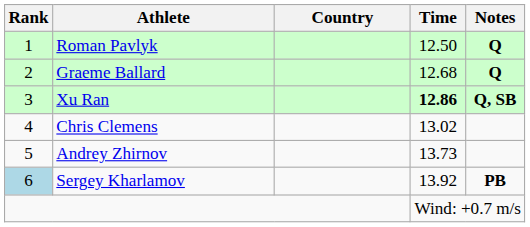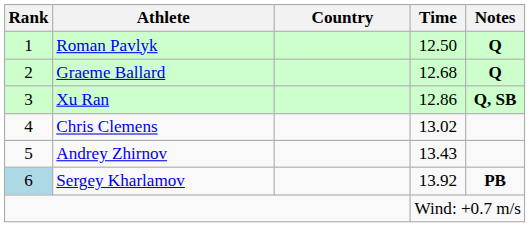 <table class="wikitable sortable" style="text-align:center">
 <tr>
 <th>Rank</th>
 <th style="width:200px">Athlete</th>
 <th style="width:120px">Country</th>
 <th>Time</th>
 <th>Notes</th>
 </tr>
 <tr style="background:#cfc;">
 <td>1</td>
 <td style="text-align:left;"><a href='#'>Roman Pavlyk</a></td>
 <td style="text-align:left;"></td>
 <td>12.50</td>
 <td><strong>Q</strong></td>
 </tr>
 <tr style="background:#cfc;">
 <td>2</td>
 <td style="text-align:left;"><a href='#'>Graeme Ballard</a></td>
 <td style="text-align:left;"></td>
 <td>12.68</td>
 <td><strong>Q</strong></td>
 </tr>
 <tr style="background:#cfc;">
 <td>3</td>
 <td style="text-align:left;"><a href='#'>Xu Ran</a></td>
 <td style="text-align:left;"></td>
-<td><strong>12.86</strong></td>
+<td>12.86</td>
 <td><strong>Q, SB</strong></td>
 </tr>
 <tr>
 <td>4</td>
 <td style="text-align:left;"><a href='#'>Chris Clemens</a></td>
 <td style="text-align:left;"></td>
 <td>13.02</td>
 <td></td>
 </tr>
 <tr>
 <td>5</td>
 <td style="text-align:left;"><a href='#'>Andrey Zhirnov</a></td>
 <td style="text-align:left;"></td>
-<td>13.73</td>
+<td>13.43</td>
 <td></td>
 </tr>
 <tr>
 <td style="background: lightblue;">6</td>
 <td style="text-align:left;"><a href='#'>Sergey Kharlamov</a></td>
 <td style="text-align:left;"></td>
 <td>13.92</td>
 <td><strong>PB</strong></td>
 </tr>
 <tr class="sortbottom">
 <td colspan="3"></td>
 <td colspan="2">Wind: +0.7 m/s</td>
 </tr>
 </table>
